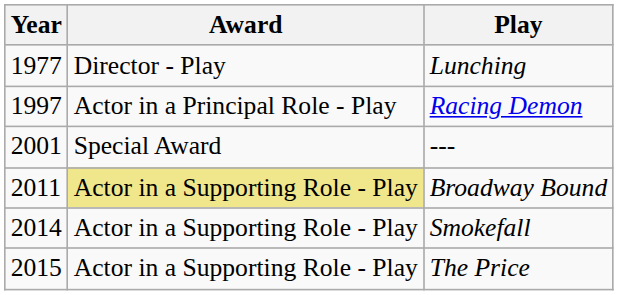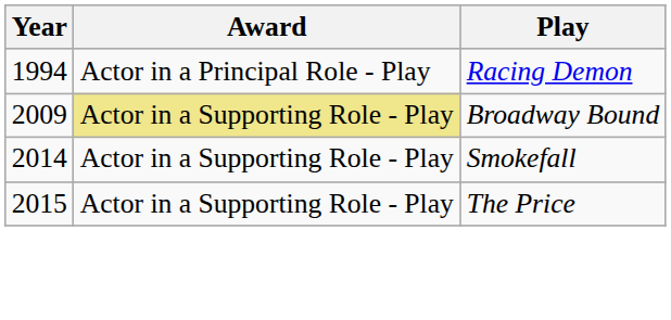 <table class="wikitable">
 <tr>
 <th>Year</th>
 <th>Award</th>
 <th>Play</th>
 </tr>
 <tr>
-<td>1977</td>
-<td>Director - Play</td>
-<td><em>Lunching</em></td>
-</tr>
-<tr>
-<td>1997</td>
+<td>1994</td>
 <td>Actor in a Principal Role - Play</td>
 <td><em><a href='#'>Racing Demon</a></em></td>
 </tr>
 <tr>
-<td>2001</td>
-<td>Special Award</td>
-<td>---</td>
-</tr>
-<tr>
-<td>2011</td>
+<td>2009</td>
 <td style="background: khaki;">Actor in a Supporting Role - Play</td>
 <td><em>Broadway Bound</em></td>
 </tr>
 <tr>
 <td>2014</td>
 <td>Actor in a Supporting Role - Play</td>
 <td><em>Smokefall</em></td>
 </tr>
 <tr>
 <td>2015</td>
 <td>Actor in a Supporting Role - Play</td>
 <td><em>The Price</em></td>
 </tr>
 </table>
